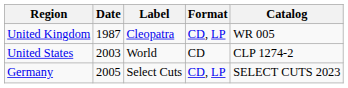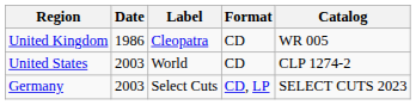 <table class="wikitable">
 <tr>
 <th>Region</th>
 <th>Date</th>
 <th>Label</th>
 <th>Format</th>
 <th>Catalog</th>
 </tr>
 <tr>
 <td><a href='#'>United Kingdom</a></td>
-<td>1987</td>
+<td>1986</td>
 <td><a href='#'>Cleopatra</a></td>
-<td><a href='#'>CD</a>, <a href='#'>LP</a></td>
+<td>CD</td>
 <td>WR 005</td>
 </tr>
 <tr>
 <td><a href='#'>United States</a></td>
 <td>2003</td>
 <td>World</td>
 <td>CD</td>
 <td>CLP 1274-2</td>
 </tr>
 <tr>
 <td><a href='#'>Germany</a></td>
-<td>2005</td>
+<td>2003</td>
 <td>Select Cuts</td>
 <td><a href='#'>CD</a>, <a href='#'>LP</a></td>
 <td>SELECT CUTS 2023</td>
 </tr>
 </table>
